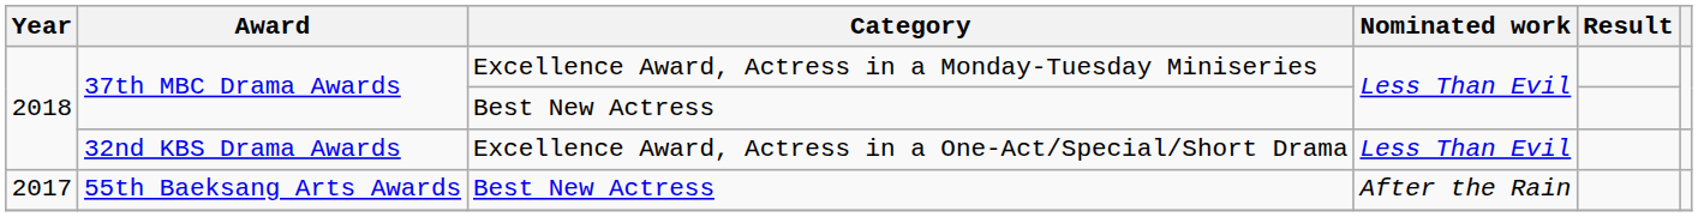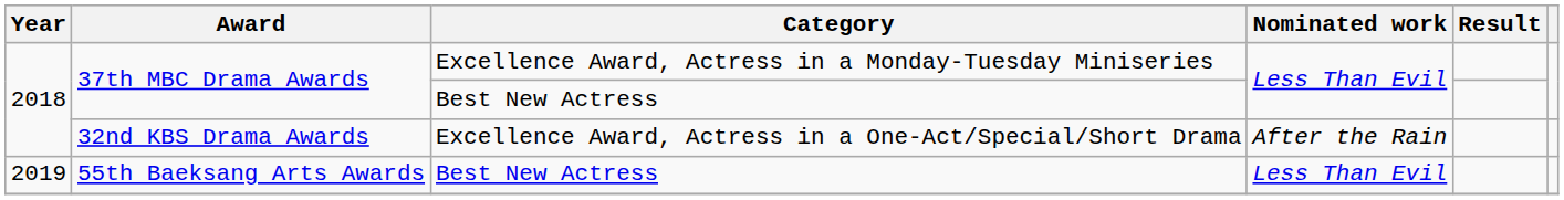 <table class="wikitable sortable plainrowheaders">
 <tr>
 <th scope="col">Year</th>
 <th scope="col">Award</th>
 <th scope="col">Category</th>
 <th scope="col">Nominated work</th>
 <th scope="col">Result</th>
 <th scope="col" class="unsortable"></th>
 </tr>
 <tr>
 <td style="text-align:center;" rowspan="3">2018</td>
 <td rowspan="2"><a href='#'>37th MBC Drama Awards</a></td>
 <td>Excellence Award, Actress in a Monday-Tuesday Miniseries</td>
 <td rowspan="2"><em><a href='#'>Less Than Evil</a></em></td>
 <td></td>
 <td style="text-align:center;" rowspan="2"></td>
 </tr>
 <tr>
 <td>Best New Actress</td>
 <td></td>
 </tr>
 <tr>
 <td><a href='#'>32nd KBS Drama Awards</a></td>
 <td>Excellence Award, Actress in a One-Act/Special/Short Drama</td>
-<td><em><a href='#'>Less Than Evil</a></em></td>
+<td><em>After the Rain</em></td>
 <td></td>
 <td style="text-align:center;"></td>
 </tr>
 <tr>
-<td style="text-align:center;">2017</td>
+<td style="text-align:center;">2019</td>
 <td><a href='#'>55th Baeksang Arts Awards</a></td>
 <td><a href='#'>Best New Actress</a></td>
-<td><em>After the Rain</em></td>
+<td><em><a href='#'>Less Than Evil</a></em></td>
 <td></td>
 <td style="text-align:center;"></td>
 </tr>
 <tr>
 </tr>
 </table>
